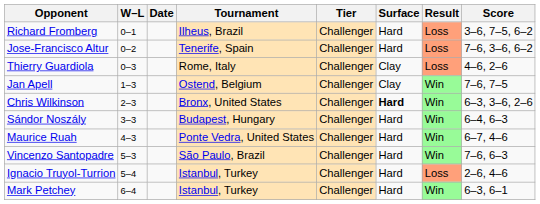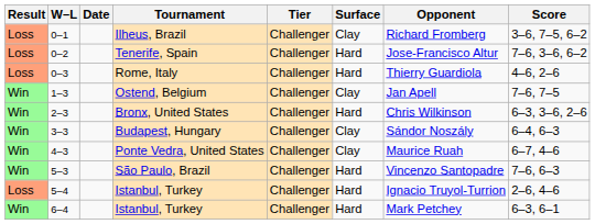 <table class="sortable wikitable">
 <tr>
-<th>Opponent</th>
+<th>Result</th>
 <th class="unsortable">W–L</th>
 <th>Date</th>
 <th>Tournament</th>
 <th>Tier</th>
 <th>Surface</th>
-<th>Result</th>
+<th>Opponent</th>
 <th class="unsortable">Score</th>
 </tr>
 <tr>
-<td> <a href='#'>Richard Fromberg</a></td>
+<td style="background:#ffa07a;">Loss</td>
 <td><small>0–1</small></td>
 <td></td>
 <td style="background:moccasin;"><a href='#'>Ilheus</a>, Brazil</td>
 <td style="background:moccasin;">Challenger</td>
-<td>Hard</td>
-<td style="background:#ffa07a;">Loss</td>
+<td>Clay</td>
+<td> <a href='#'>Richard Fromberg</a></td>
 <td>3–6, 7–5, 6–2</td>
 </tr>
 <tr>
-<td> <a href='#'>Jose-Francisco Altur</a></td>
+<td style="background:#ffa07a;">Loss</td>
 <td><small>0–2</small></td>
 <td></td>
 <td style="background:moccasin;"><a href='#'>Tenerife</a>, Spain</td>
 <td style="background:moccasin;">Challenger</td>
 <td>Hard</td>
-<td style="background:#ffa07a;">Loss</td>
+<td> <a href='#'>Jose-Francisco Altur</a></td>
 <td>7–6, 3–6, 6–2</td>
 </tr>
 <tr>
-<td> <a href='#'>Thierry Guardiola</a></td>
+<td style="background:#ffa07a;">Loss</td>
 <td><small>0–3</small></td>
 <td></td>
 <td style="background:moccasin;">Rome, Italy</td>
 <td style="background:moccasin;">Challenger</td>
-<td>Clay</td>
-<td style="background:#ffa07a;">Loss</td>
+<td>Hard</td>
+<td> <a href='#'>Thierry Guardiola</a></td>
 <td>4–6, 2–6</td>
 </tr>
 <tr>
-<td> <a href='#'>Jan Apell</a></td>
+<td style="background:#98fb98;">Win</td>
 <td><small>1–3</small></td>
 <td></td>
 <td style="background:moccasin;"><a href='#'>Ostend</a>, Belgium</td>
 <td style="background:moccasin;">Challenger</td>
 <td>Clay</td>
-<td style="background:#98fb98;">Win</td>
+<td> <a href='#'>Jan Apell</a></td>
 <td>7–6, 7–5</td>
 </tr>
 <tr>
-<td> <a href='#'>Chris Wilkinson</a></td>
+<td style="background:#98fb98;">Win</td>
 <td><small>2–3</small></td>
 <td></td>
 <td style="background:moccasin;"><a href='#'>Bronx</a>, United States</td>
 <td style="background:moccasin;">Challenger</td>
-<td><strong>Hard</strong></td>
-<td style="background:#98fb98;">Win</td>
+<td>Hard</td>
+<td> <a href='#'>Chris Wilkinson</a></td>
 <td>6–3, 3–6, 2–6</td>
 </tr>
 <tr>
-<td> <a href='#'>Sándor Noszály</a></td>
+<td style="background:#98fb98;">Win</td>
 <td><small>3–3</small></td>
 <td></td>
 <td style="background:moccasin;"><a href='#'>Budapest</a>, Hungary</td>
 <td style="background:moccasin;">Challenger</td>
-<td>Hard</td>
-<td style="background:#98fb98;">Win</td>
+<td>Clay</td>
+<td> <a href='#'>Sándor Noszály</a></td>
 <td>6–4, 6–3</td>
 </tr>
 <tr>
-<td> <a href='#'>Maurice Ruah</a></td>
+<td style="background:#98fb98;">Win</td>
 <td><small>4–3</small></td>
 <td></td>
 <td style="background:moccasin;"><a href='#'>Ponte Vedra</a>, United States</td>
 <td style="background:moccasin;">Challenger</td>
-<td>Hard</td>
-<td style="background:#98fb98;">Win</td>
+<td>Clay</td>
+<td> <a href='#'>Maurice Ruah</a></td>
 <td>6–7, 4–6</td>
 </tr>
 <tr>
-<td> <a href='#'>Vincenzo Santopadre</a></td>
+<td style="background:#98fb98;">Win</td>
 <td><small>5–3</small></td>
 <td></td>
 <td style="background:moccasin;"><a href='#'>São Paulo</a>, Brazil</td>
 <td style="background:moccasin;">Challenger</td>
 <td>Hard</td>
-<td style="background:#98fb98;">Win</td>
+<td> <a href='#'>Vincenzo Santopadre</a></td>
 <td>7–6, 6–3</td>
 </tr>
 <tr>
-<td> <a href='#'>Ignacio Truyol-Turrion</a></td>
+<td style="background:#ffa07a;">Loss</td>
 <td><small>5–4</small></td>
 <td></td>
 <td style="background:moccasin;"><a href='#'>Istanbul</a>, Turkey</td>
 <td style="background:moccasin;">Challenger</td>
 <td>Hard</td>
-<td style="background:#ffa07a;">Loss</td>
+<td> <a href='#'>Ignacio Truyol-Turrion</a></td>
 <td>2–6, 4–6</td>
 </tr>
 <tr>
-<td> <a href='#'>Mark Petchey</a></td>
+<td style="background:#98fb98;">Win</td>
 <td><small>6–4</small></td>
 <td></td>
 <td style="background:moccasin;"><a href='#'>Istanbul</a>, Turkey</td>
 <td style="background:moccasin;">Challenger</td>
 <td>Hard</td>
-<td style="background:#98fb98;">Win</td>
+<td> <a href='#'>Mark Petchey</a></td>
 <td>6–3, 6–1</td>
 </tr>
 </table>
